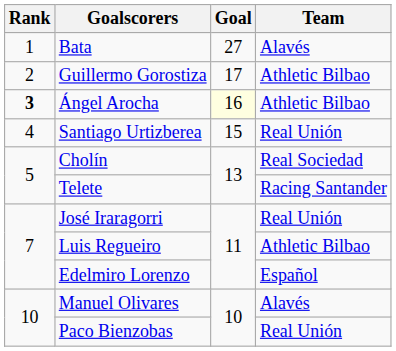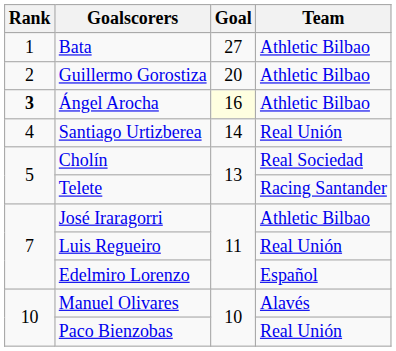 <table class="wikitable">
 <tr>
 <th>Rank</th>
 <th>Goalscorers</th>
 <th>Goal</th>
 <th>Team</th>
 </tr>
 <tr>
 <td align=center>1</td>
 <td> <a href='#'>Bata</a></td>
 <td align=center>27</td>
-<td><a href='#'>Alavés</a></td>
+<td><a href='#'>Athletic Bilbao</a></td>
 </tr>
 <tr>
 <td align=center>2</td>
 <td> <a href='#'>Guillermo Gorostiza</a></td>
-<td align=center>17</td>
+<td align=center>20</td>
 <td><a href='#'>Athletic Bilbao</a></td>
 </tr>
 <tr>
 <td align=center><strong>3</strong></td>
 <td> <a href='#'>Ángel Arocha</a></td>
 <td align=center style="background: lightyellow;">16</td>
 <td><a href='#'>Athletic Bilbao</a></td>
 </tr>
 <tr>
 <td align=center>4</td>
 <td> <a href='#'>Santiago Urtizberea</a></td>
-<td align=center>15</td>
+<td align=center>14</td>
 <td><a href='#'>Real Unión</a></td>
 </tr>
 <tr>
 <td rowspan=2 align=center>5</td>
 <td> <a href='#'>Cholín</a></td>
 <td rowspan=2 align=center>13</td>
 <td><a href='#'>Real Sociedad</a></td>
 </tr>
 <tr>
 <td> <a href='#'>Telete</a></td>
 <td><a href='#'>Racing Santander</a></td>
 </tr>
 <tr>
 <td rowspan=3 align=center>7</td>
 <td> <a href='#'>José Iraragorri</a></td>
 <td rowspan=3 align=center>11</td>
-<td><a href='#'>Real Unión</a></td>
+<td><a href='#'>Athletic Bilbao</a></td>
 </tr>
 <tr>
 <td> <a href='#'>Luis Regueiro</a></td>
-<td><a href='#'>Athletic Bilbao</a></td>
+<td><a href='#'>Real Unión</a></td>
 </tr>
 <tr>
 <td> <a href='#'>Edelmiro Lorenzo</a></td>
 <td><a href='#'>Español</a></td>
 </tr>
 <tr>
 <td rowspan=2 align=center>10</td>
 <td> <a href='#'>Manuel Olivares</a></td>
 <td rowspan=2 align=center>10</td>
 <td><a href='#'>Alavés</a></td>
 </tr>
 <tr>
 <td> <a href='#'>Paco Bienzobas</a></td>
 <td><a href='#'>Real Unión</a></td>
 </tr>
 </table>
